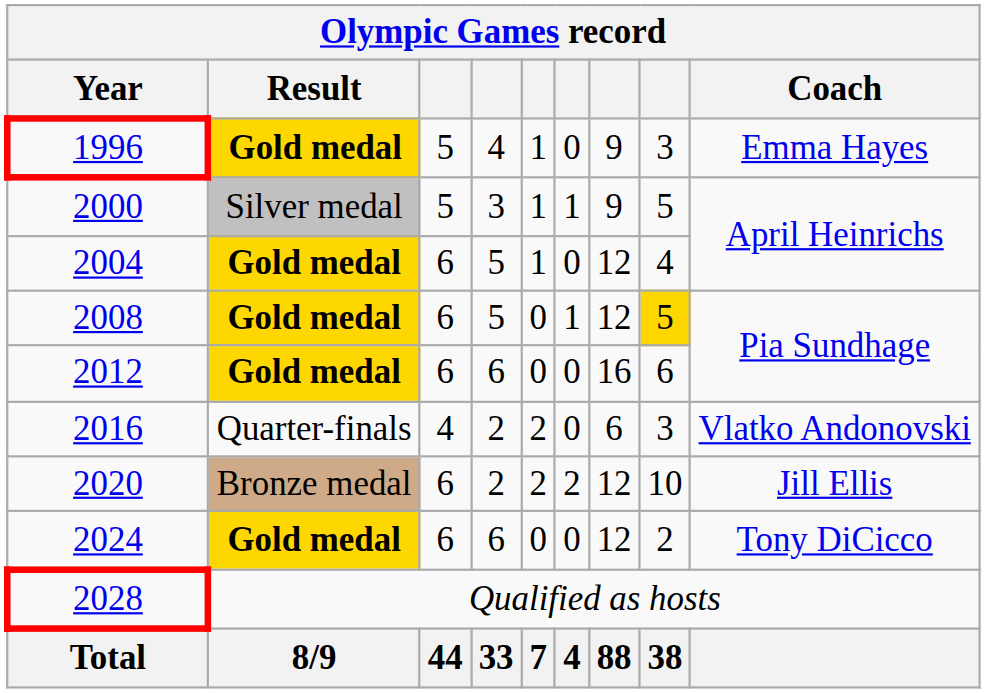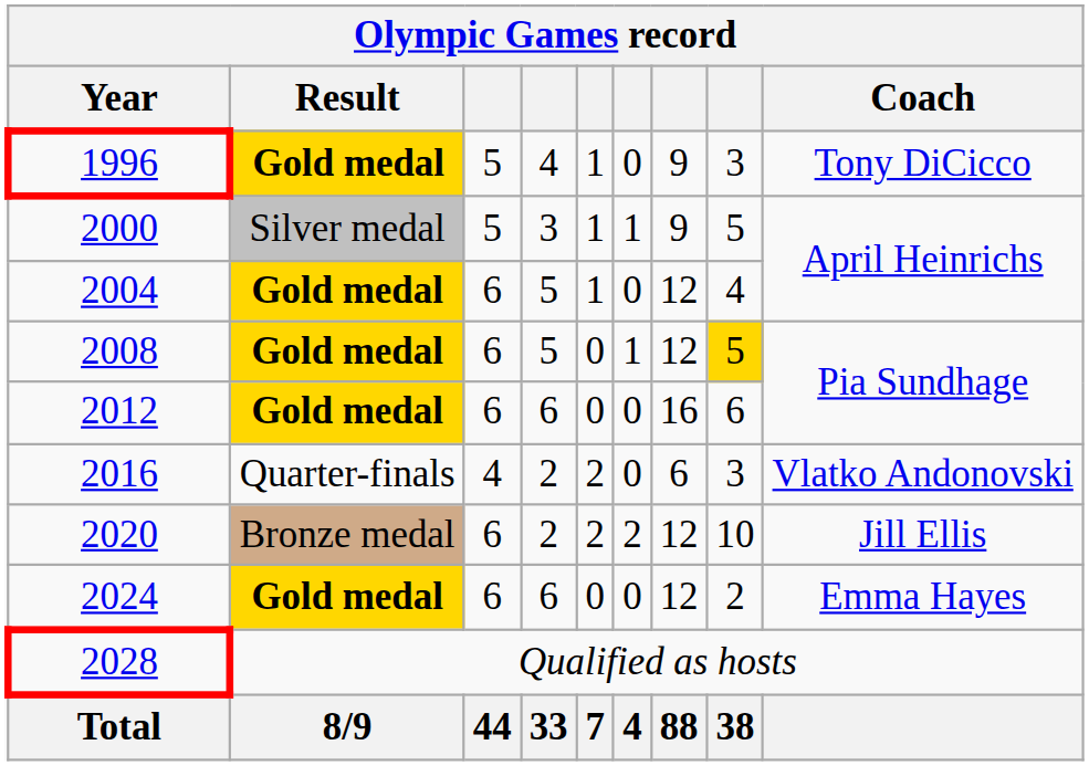 <table class="wikitable"  style="text-align:center;">
 <tr>
 <th colspan=9> <a href='#'>Olympic Games</a> record</th>
 </tr>
 <tr>
 <th width=85>Year</th>
 <th>Result</th>
 <th></th>
 <th></th>
 <th></th>
 <th></th>
 <th></th>
 <th></th>
 <th>Coach</th>
 </tr>
 <tr>
 <td style="border: 3px solid red"> <a href='#'>1996</a></td>
 <td style="background:gold;"><strong>Gold medal</strong></td>
 <td>5</td>
 <td>4</td>
 <td>1</td>
 <td>0</td>
 <td>9</td>
 <td>3</td>
-<td><a href='#'>Emma Hayes</a></td>
+<td><a href='#'>Tony DiCicco</a></td>
 </tr>
 <tr>
 <td> <a href='#'>2000</a></td>
 <td style="background:silver;">Silver medal</td>
 <td>5</td>
 <td>3</td>
 <td>1</td>
 <td>1</td>
 <td>9</td>
 <td>5</td>
 <td rowspan=2><a href='#'>April Heinrichs</a></td>
 </tr>
 <tr>
 <td> <a href='#'>2004</a></td>
 <td style="background:gold;"><strong>Gold medal</strong></td>
 <td>6</td>
 <td>5</td>
 <td>1</td>
 <td>0</td>
 <td>12</td>
 <td>4</td>
 </tr>
 <tr>
 <td> <a href='#'>2008</a></td>
 <td style="background:gold;"><strong>Gold medal</strong></td>
 <td>6</td>
 <td>5</td>
 <td>0</td>
 <td>1</td>
 <td>12</td>
 <td style="background: gold;">5</td>
 <td rowspan=2><a href='#'>Pia Sundhage</a></td>
 </tr>
 <tr>
 <td> <a href='#'>2012</a></td>
 <td style="background:gold;"><strong>Gold medal</strong></td>
 <td>6</td>
 <td>6</td>
 <td>0</td>
 <td>0</td>
 <td>16</td>
 <td>6</td>
 </tr>
 <tr>
 <td> <a href='#'>2016</a></td>
 <td>Quarter-finals</td>
 <td>4</td>
 <td>2</td>
 <td>2</td>
 <td>0</td>
 <td>6</td>
 <td>3</td>
 <td><a href='#'>Vlatko Andonovski</a></td>
 </tr>
 <tr>
 <td> <a href='#'>2020</a></td>
 <td style="background:#cfaa88;">Bronze medal</td>
 <td>6</td>
 <td>2</td>
 <td>2</td>
 <td>2</td>
 <td>12</td>
 <td>10</td>
 <td><a href='#'>Jill Ellis</a></td>
 </tr>
 <tr>
 <td> <a href='#'>2024</a></td>
 <td style="background:gold;"><strong>Gold medal</strong></td>
 <td>6</td>
 <td>6</td>
 <td>0</td>
 <td>0</td>
 <td>12</td>
 <td>2</td>
-<td><a href='#'>Tony DiCicco</a></td>
+<td><a href='#'>Emma Hayes</a></td>
 </tr>
 <tr>
 <td style="border: 3px solid red"> <a href='#'>2028</a></td>
 <td colspan=8><em>Qualified as hosts</em></td>
 </tr>
 <tr>
 <th>Total</th>
 <th>8/9</th>
 <th>44</th>
 <th>33</th>
 <th>7</th>
 <th>4</th>
 <th>88</th>
 <th>38</th>
 <th></th>
 </tr>
 </table>
